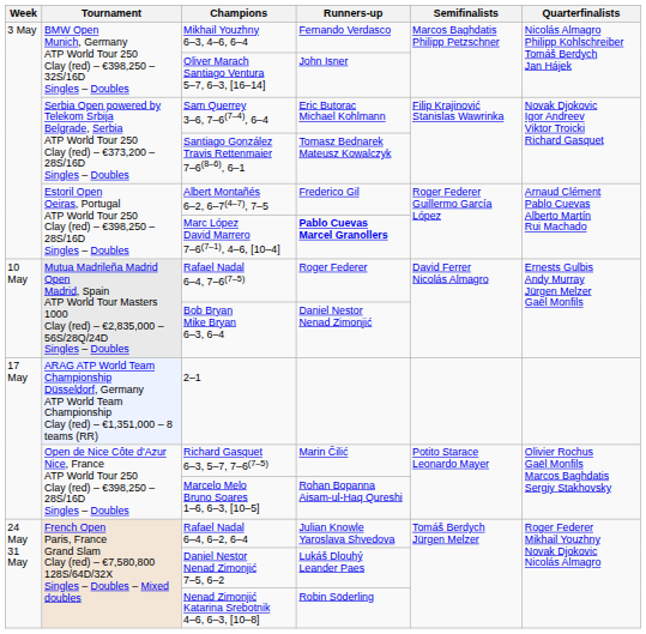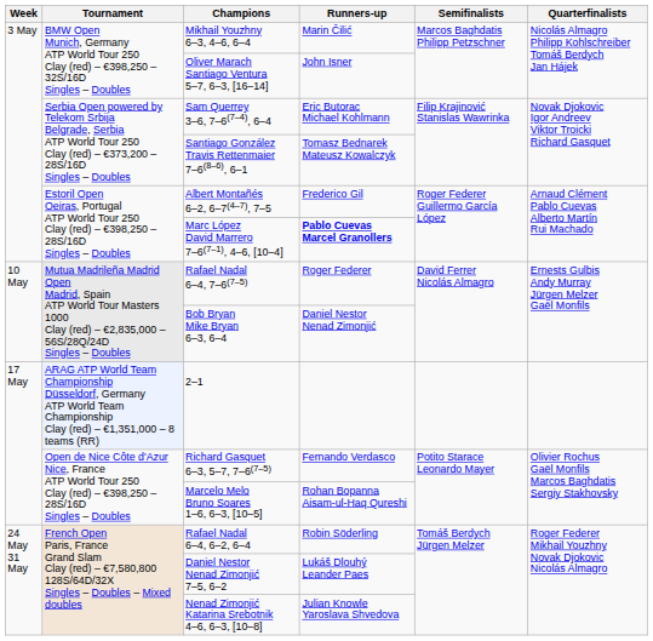 <table class=wikitable style=font-size:90%>
 <tr>
 <th style="width:48px;">Week</th>
 <th style="width:250px;">Tournament</th>
 <th style="width:205px;">Champions</th>
 <th style="width:205px;">Runners-up</th>
 <th style="width:190px;">Semifinalists</th>
 <th style="width:190px;">Quarterfinalists</th>
 </tr>
 <tr valign=top>
 <td rowspan=6>3 May</td>
 <td background:#fff rowspan=2><a href='#'>BMW Open</a><br> <a href='#'>Munich</a>, Germany<br>ATP World Tour 250<br>Clay (red) – €398,250 – 32S/16D<br><a href='#'>Singles</a> – <a href='#'>Doubles</a></td>
 <td> <a href='#'>Mikhail Youzhny</a><br>6–3, 4–6, 6–4</td>
-<td> <a href='#'>Fernando Verdasco</a></td>
+<td> <a href='#'>Marin Čilić</a></td>
 <td rowspan=2> <a href='#'>Marcos Baghdatis</a><br> <a href='#'>Philipp Petzschner</a></td>
 <td rowspan=2> <a href='#'>Nicolás Almagro</a><br> <a href='#'>Philipp Kohlschreiber</a><br> <a href='#'>Tomáš Berdych</a><br> <a href='#'>Jan Hájek</a></td>
 </tr>
 <tr valign=top>
 <td> <a href='#'>Oliver Marach</a><br> <a href='#'>Santiago Ventura</a><br>5–7, 6–3, [16–14]</td>
 <td> <a href='#'>John Isner</a></td>
 </tr>
 <tr valign=top>
 <td background:#fff rowspan=2><a href='#'>Serbia Open powered by Telekom Srbija</a><br> <a href='#'>Belgrade</a>, <a href='#'>Serbia</a><br>ATP World Tour 250<br>Clay (red) – €373,200 – 28S/16D<br><a href='#'>Singles</a> – <a href='#'>Doubles</a></td>
 <td> <a href='#'>Sam Querrey</a><br>3–6, 7–6<sup>(7–4)</sup>, 6–4</td>
 <td> <a href='#'>Eric Butorac</a><br> <a href='#'>Michael Kohlmann</a></td>
 <td rowspan=2> <a href='#'>Filip Krajinović</a> <br> <a href='#'>Stanislas Wawrinka</a></td>
 <td rowspan=2> <a href='#'>Novak Djokovic</a><br> <a href='#'>Igor Andreev</a><br> <a href='#'>Viktor Troicki</a><br> <a href='#'>Richard Gasquet</a></td>
 </tr>
 <tr valign=top>
 <td> <a href='#'>Santiago González</a><br> <a href='#'>Travis Rettenmaier</a><br>7–6<sup>(8–6)</sup>, 6–1</td>
 <td> <a href='#'>Tomasz Bednarek</a><br> <a href='#'>Mateusz Kowalczyk</a></td>
 </tr>
 <tr valign=top>
 <td background:#fff rowspan=2><a href='#'>Estoril Open</a><br> <a href='#'>Oeiras</a>, Portugal<br>ATP World Tour 250<br>Clay (red) – €398,250 – 28S/16D<br><a href='#'>Singles</a> – <a href='#'>Doubles</a></td>
 <td> <a href='#'>Albert Montañés</a><br>6–2, 6–7<sup>(4–7)</sup>, 7–5</td>
 <td> <a href='#'>Frederico Gil</a></td>
 <td rowspan=2> <a href='#'>Roger Federer</a><br> <a href='#'>Guillermo García López</a></td>
 <td rowspan=2> <a href='#'>Arnaud Clément</a><br> <a href='#'>Pablo Cuevas</a><br> <a href='#'>Alberto Martín</a><br> <a href='#'>Rui Machado</a></td>
 </tr>
 <tr valign=top>
 <td> <a href='#'>Marc López</a><br> <a href='#'>David Marrero</a><br>7–6<sup>(7–1)</sup>, 4–6, [10–4]</td>
 <td><strong> <a href='#'>Pablo Cuevas</a><br> <a href='#'>Marcel Granollers</a></strong></td>
 </tr>
 <tr valign=top>
 <td rowspan=2>10 May</td>
 <td bgcolor=#E9E9E9 rowspan=2><a href='#'>Mutua Madrileña Madrid Open</a><br> <a href='#'>Madrid</a>, Spain<br>ATP World Tour Masters 1000<br>Clay (red) – €2,835,000 – 56S/28Q/24D<br><a href='#'>Singles</a> – <a href='#'>Doubles</a></td>
 <td> <a href='#'>Rafael Nadal</a><br>6–4, 7–6<sup>(7–5)</sup></td>
 <td> <a href='#'>Roger Federer</a></td>
 <td rowspan=2> <a href='#'>David Ferrer</a><br> <a href='#'>Nicolás Almagro</a></td>
 <td rowspan=2> <a href='#'>Ernests Gulbis</a><br> <a href='#'>Andy Murray</a><br> <a href='#'>Jürgen Melzer</a><br> <a href='#'>Gaël Monfils</a></td>
 </tr>
 <tr valign=top>
 <td> <a href='#'>Bob Bryan</a><br> <a href='#'>Mike Bryan</a><br>6–3, 6–4</td>
 <td> <a href='#'>Daniel Nestor</a><br> <a href='#'>Nenad Zimonjić</a></td>
 </tr>
 <tr valign=top>
 <td rowspan=3>17 May</td>
 <td bgcolor=#ECF2FF><a href='#'>ARAG ATP World Team Championship</a><br> <a href='#'>Düsseldorf</a>, Germany<br>ATP World Team Championship<br>Clay (red) – €1,351,000 – 8 teams (RR)</td>
 <td><br>2–1</td>
 <td></td>
 <td><br><br></td>
 <td><br><br></td>
 </tr>
 <tr valign=top>
 <td background:#fff rowspan=2><a href='#'>Open de Nice Côte d'Azur</a><br> <a href='#'>Nice</a>, France<br>ATP World Tour 250<br>Clay (red) – €398,250 – 28S/16D<br><a href='#'>Singles</a> – <a href='#'>Doubles</a></td>
 <td> <a href='#'>Richard Gasquet</a><br>6–3, 5–7, 7–6<sup>(7–5)</sup></td>
-<td> <a href='#'>Marin Čilić</a></td>
+<td> <a href='#'>Fernando Verdasco</a></td>
 <td rowspan=2> <a href='#'>Potito Starace</a><br> <a href='#'>Leonardo Mayer</a></td>
 <td rowspan=2> <a href='#'>Olivier Rochus</a><br> <a href='#'>Gaël Monfils</a><br> <a href='#'>Marcos Baghdatis</a><br> <a href='#'>Sergiy Stakhovsky</a></td>
 </tr>
 <tr valign=top>
 <td> <a href='#'>Marcelo Melo</a><br> <a href='#'>Bruno Soares</a><br>1–6, 6–3, [10–5]</td>
 <td> <a href='#'>Rohan Bopanna</a><br> <a href='#'>Aisam-ul-Haq Qureshi</a></td>
 </tr>
 <tr valign=top>
 <td rowspan=3>24 May<br>31 May</td>
 <td bgcolor=#F3E6D7 rowspan=3><a href='#'>French Open</a><br> Paris, France<br>Grand Slam<br>Clay (red) – €7,580,800<br>128S/64D/32X<br><a href='#'>Singles</a> – <a href='#'>Doubles</a> – <a href='#'>Mixed doubles</a></td>
 <td> <a href='#'>Rafael Nadal</a><br>6–4, 6–2, 6–4</td>
-<td> <a href='#'>Julian Knowle</a> <br>  <a href='#'>Yaroslava Shvedova</a></td>
+<td> <a href='#'>Robin Söderling</a></td>
 <td rowspan=3> <a href='#'>Tomáš Berdych</a><br> <a href='#'>Jürgen Melzer</a></td>
 <td rowspan=3> <a href='#'>Roger Federer</a><br> <a href='#'>Mikhail Youzhny</a><br> <a href='#'>Novak Djokovic</a><br> <a href='#'>Nicolás Almagro</a></td>
 </tr>
 <tr valign=top>
 <td> <a href='#'>Daniel Nestor</a><br> <a href='#'>Nenad Zimonjić</a><br>7–5, 6–2</td>
 <td> <a href='#'>Lukáš Dlouhý</a><br> <a href='#'>Leander Paes</a></td>
 </tr>
 <tr valign=top>
 <td> <a href='#'>Nenad Zimonjić</a> <br>  <a href='#'>Katarina Srebotnik</a><br>4–6, 6–3, [10–8]</td>
-<td> <a href='#'>Robin Söderling</a></td>
+<td> <a href='#'>Julian Knowle</a> <br>  <a href='#'>Yaroslava Shvedova</a></td>
 </tr>
 </table>
